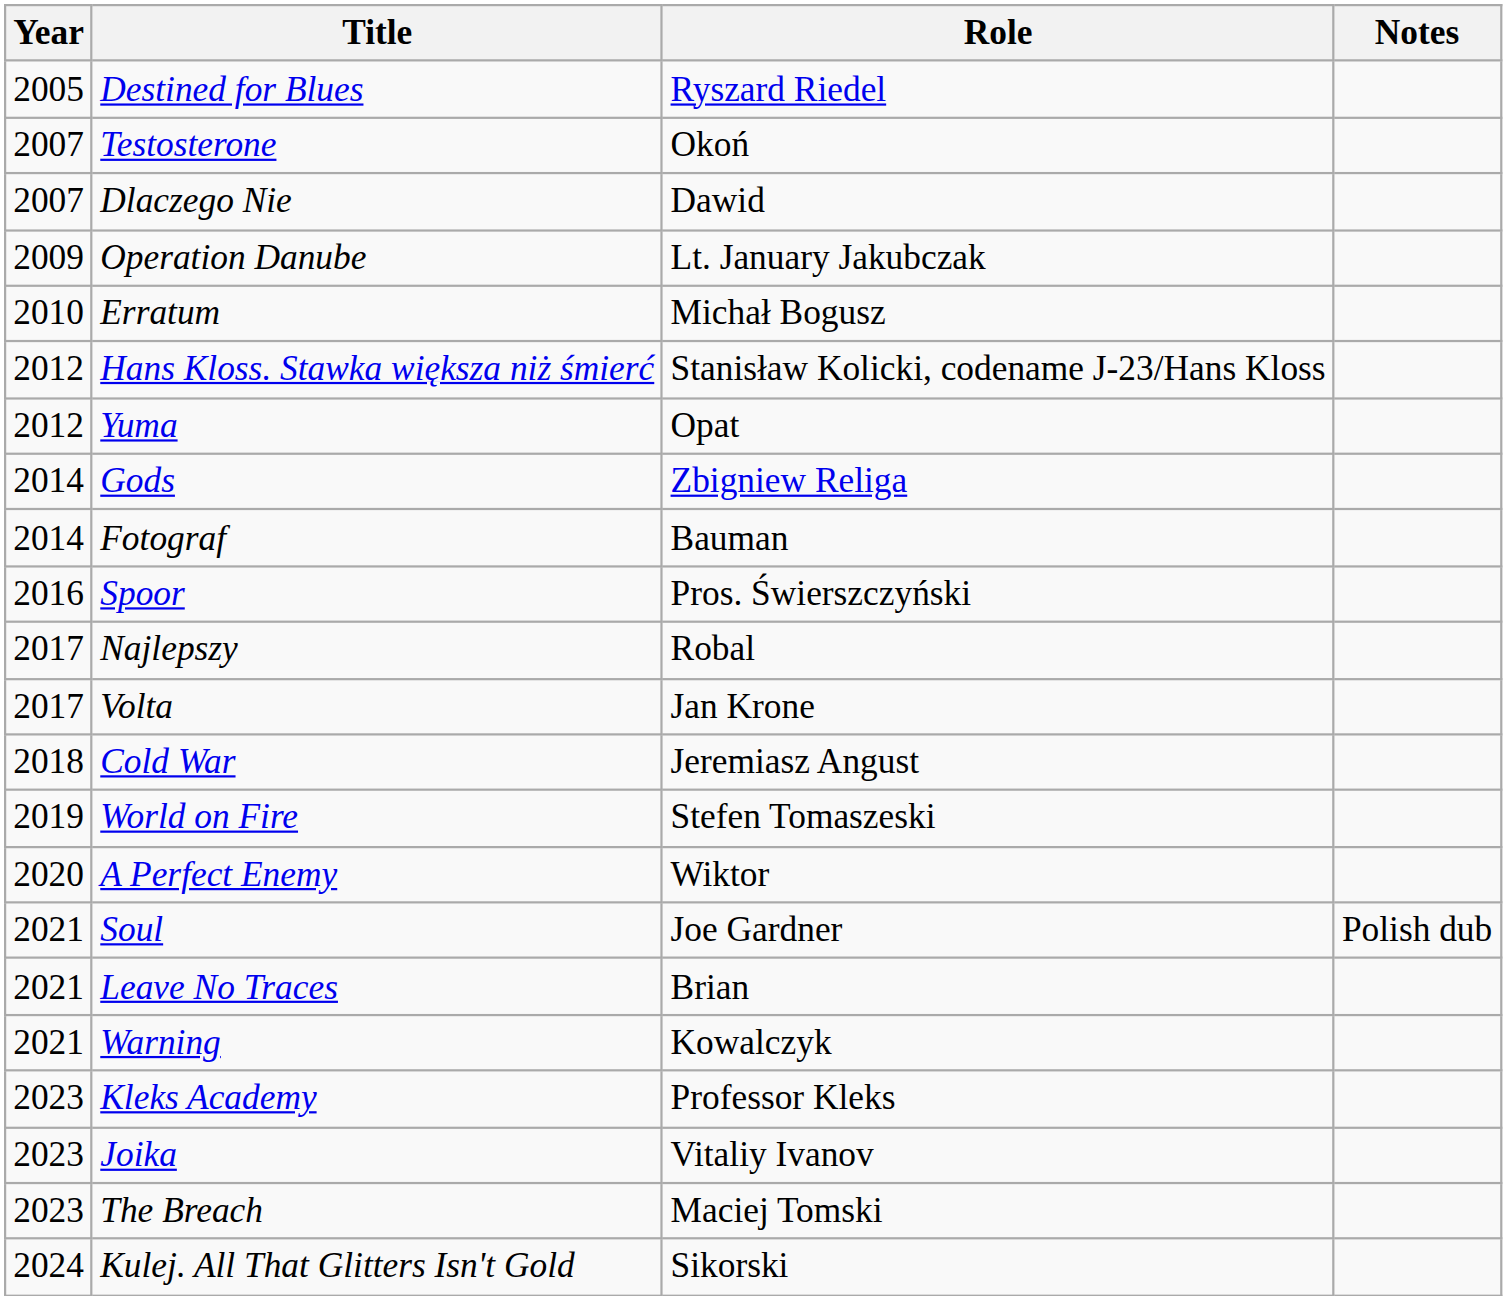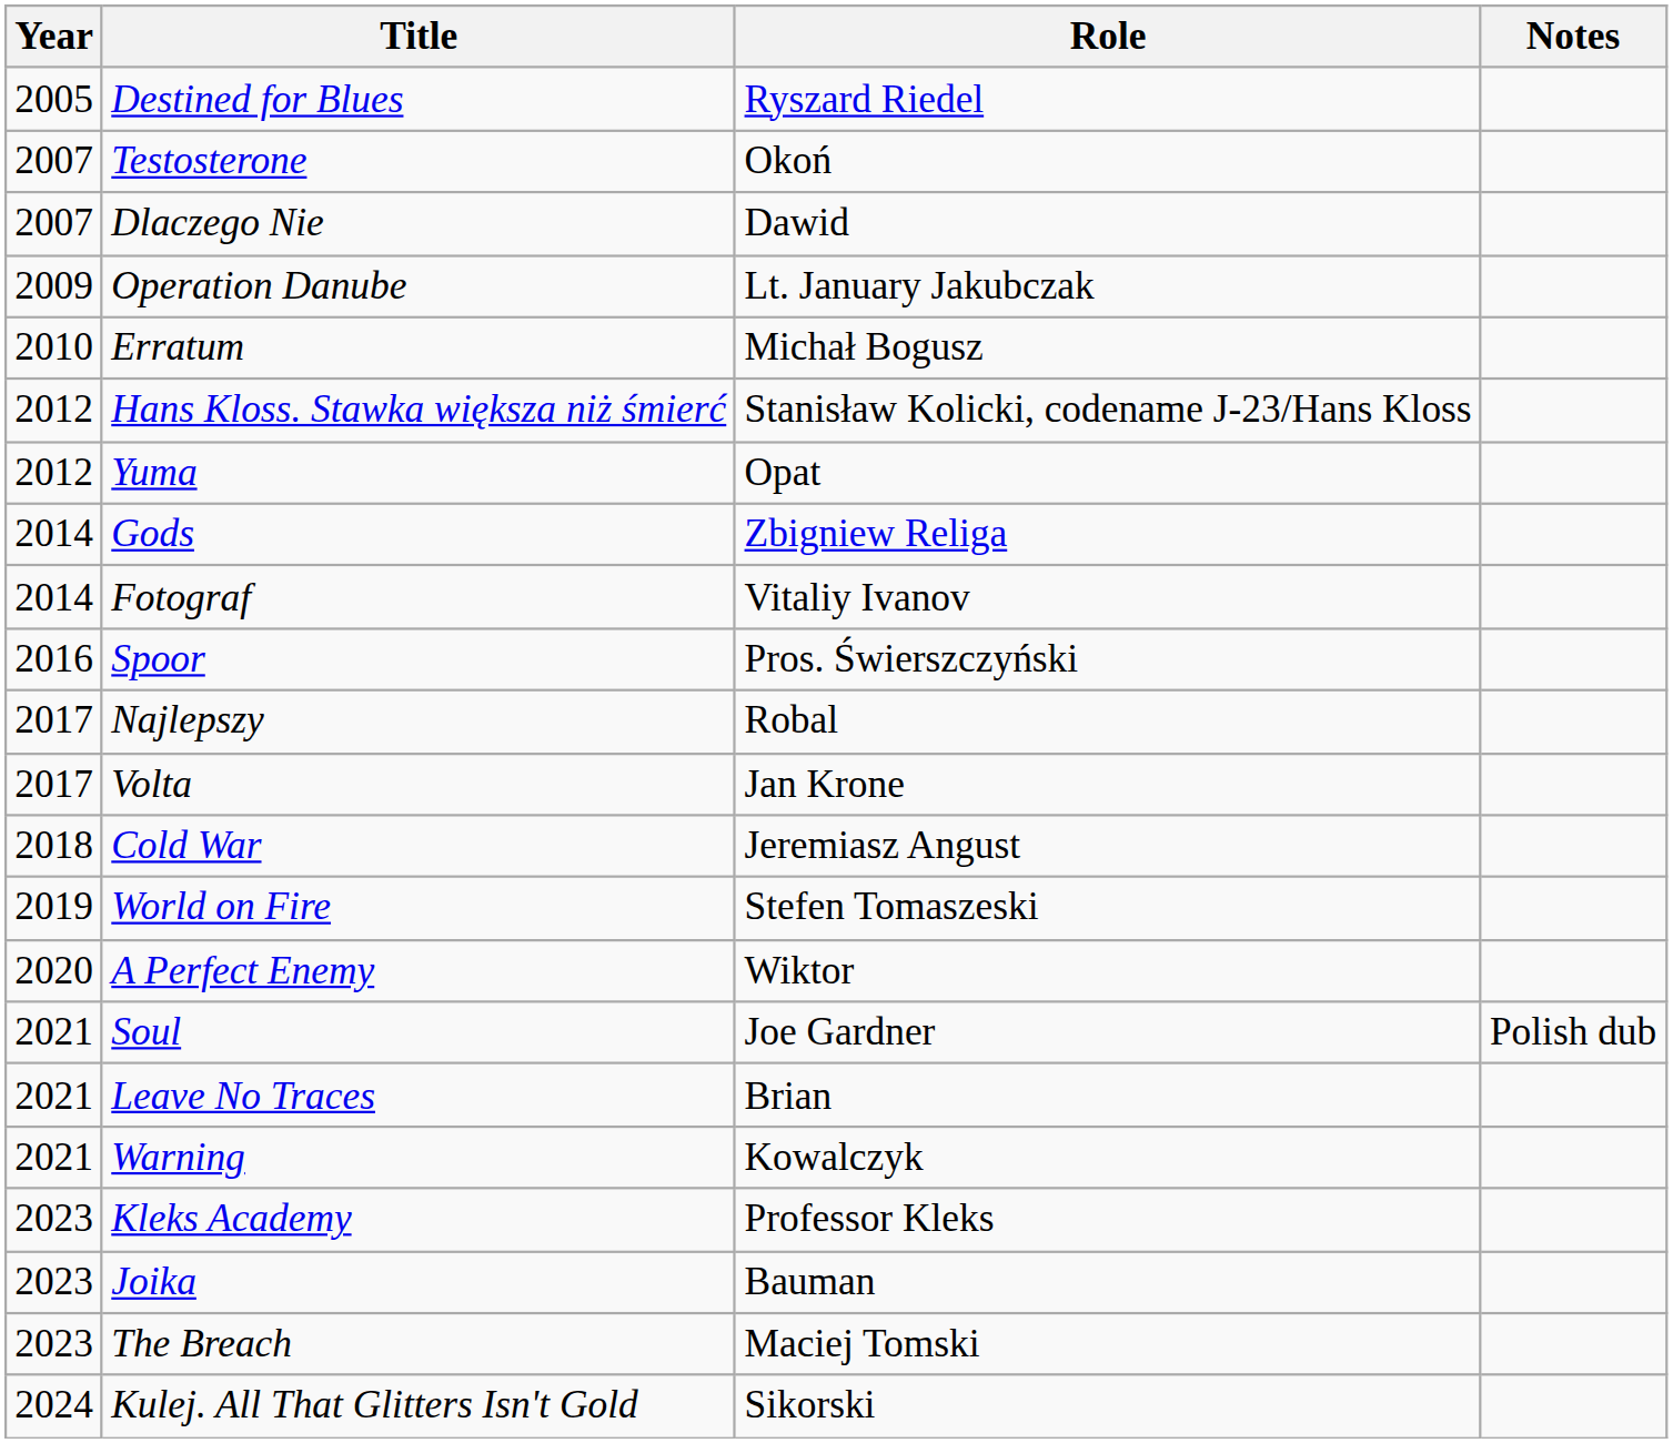 <table class="wikitable sortable">
 <tr>
 <th>Year</th>
 <th>Title</th>
 <th>Role</th>
 <th class="unsortable">Notes</th>
 </tr>
 <tr>
 <td>2005</td>
 <td><em><a href='#'>Destined for Blues</a></em></td>
 <td><a href='#'>Ryszard Riedel</a></td>
 <td></td>
 </tr>
 <tr>
 <td>2007</td>
 <td><em><a href='#'>Testosterone</a></em></td>
 <td>Okoń</td>
 <td></td>
 </tr>
 <tr>
 <td>2007</td>
 <td><em>Dlaczego Nie</em></td>
 <td>Dawid</td>
 <td></td>
 </tr>
 <tr>
 <td>2009</td>
 <td><em>Operation Danube</em></td>
 <td>Lt. January Jakubczak</td>
 <td></td>
 </tr>
 <tr>
 <td>2010</td>
 <td><em>Erratum</em></td>
 <td>Michał Bogusz</td>
 <td></td>
 </tr>
 <tr>
 <td>2012</td>
 <td><em><a href='#'>Hans Kloss. Stawka większa niż śmierć</a></em></td>
 <td>Stanisław Kolicki, codename J-23/Hans Kloss</td>
 <td></td>
 </tr>
 <tr>
 <td>2012</td>
 <td><em><a href='#'>Yuma</a></em></td>
 <td>Opat</td>
 <td></td>
 </tr>
 <tr>
 <td>2014</td>
 <td><em><a href='#'>Gods</a></em></td>
 <td><a href='#'>Zbigniew Religa</a></td>
 <td></td>
 </tr>
 <tr>
 <td>2014</td>
 <td><em>Fotograf</em></td>
-<td>Bauman</td>
+<td>Vitaliy Ivanov</td>
 <td></td>
 </tr>
 <tr>
 <td>2016</td>
 <td><em><a href='#'>Spoor</a></em></td>
 <td>Pros. Świerszczyński</td>
 <td></td>
 </tr>
 <tr>
 <td>2017</td>
 <td><em>Najlepszy</em></td>
 <td>Robal</td>
 <td></td>
 </tr>
 <tr>
 <td>2017</td>
 <td><em>Volta</em></td>
 <td>Jan Krone</td>
 <td></td>
 </tr>
 <tr>
 <td>2018</td>
 <td><em><a href='#'>Cold War</a></em></td>
 <td>Jeremiasz Angust</td>
 <td></td>
 </tr>
 <tr>
 <td>2019</td>
 <td><em><a href='#'>World on Fire</a></em></td>
 <td>Stefen Tomaszeski</td>
 <td></td>
 </tr>
 <tr>
 <td>2020</td>
 <td><em><a href='#'>A Perfect Enemy</a></em></td>
 <td>Wiktor</td>
 <td></td>
 </tr>
 <tr>
 <td>2021</td>
 <td><em><a href='#'>Soul</a></em></td>
 <td>Joe Gardner</td>
 <td>Polish dub</td>
 </tr>
 <tr>
 <td>2021</td>
 <td><em><a href='#'>Leave No Traces</a></em></td>
 <td>Brian</td>
 <td></td>
 </tr>
 <tr>
 <td>2021</td>
 <td><em><a href='#'>Warning</a></em></td>
 <td>Kowalczyk</td>
 <td></td>
 </tr>
 <tr>
 <td>2023</td>
 <td><em><a href='#'>Kleks Academy</a></em></td>
 <td>Professor Kleks</td>
 <td></td>
 </tr>
 <tr>
 <td>2023</td>
 <td><em><a href='#'>Joika</a></em></td>
-<td>Vitaliy Ivanov</td>
+<td>Bauman</td>
 <td></td>
 </tr>
 <tr>
 <td>2023</td>
 <td><em>The Breach</em></td>
 <td>Maciej Tomski</td>
 <td></td>
 </tr>
 <tr>
 <td>2024</td>
 <td><em>Kulej. All That Glitters Isn't Gold</em></td>
 <td>Sikorski</td>
 <td></td>
 </tr>
 </table>
